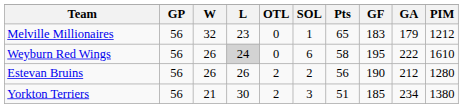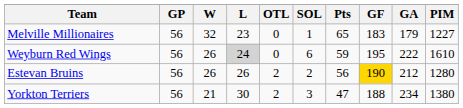 <table class="wikitable sortable" style="text-align:center">
 <tr>
 </tr>
 <tr>
 <th class="sortable"; style=width:12em>Team</th>
 <th style=width:2.2em><abbr>GP</abbr></th>
 <th style=width:2.2em><abbr>W</abbr></th>
 <th style=width:2.2em><abbr>L</abbr></th>
 <th style=width:2.2em><abbr>OTL</abbr></th>
 <th style=width:2.2em><abbr>SOL</abbr></th>
 <th style=width:2.2em><abbr>Pts</abbr></th>
 <th style=width:2.2em><abbr>GF</abbr></th>
 <th style=width:2.2em><abbr>GA</abbr></th>
 <th style=width:2.2em><abbr>PIM</abbr></th>
 </tr>
 <tr>
 <td align="left"><a href='#'>Melville Millionaires</a></td>
 <td>56</td>
 <td>32</td>
 <td>23</td>
 <td>0</td>
 <td>1</td>
 <td>65</td>
 <td>183</td>
 <td>179</td>
-<td>1212</td>
+<td>1227</td>
 </tr>
 <tr>
 <td align="left"><a href='#'>Weyburn Red Wings</a></td>
 <td>56</td>
 <td>26</td>
 <td style="background: lightgrey;">24</td>
 <td>0</td>
 <td>6</td>
-<td>58</td>
+<td>59</td>
 <td>195</td>
 <td>222</td>
 <td>1610</td>
 </tr>
 <tr>
 <td align="left"><a href='#'>Estevan Bruins</a></td>
 <td>56</td>
 <td>26</td>
 <td>26</td>
 <td>2</td>
 <td>2</td>
 <td>56</td>
-<td>190</td>
+<td style="background: gold;">190</td>
 <td>212</td>
 <td>1280</td>
 </tr>
 <tr>
 <td align="left"><a href='#'>Yorkton Terriers</a></td>
 <td>56</td>
 <td>21</td>
 <td>30</td>
 <td>2</td>
 <td>3</td>
-<td>51</td>
-<td>185</td>
+<td>47</td>
+<td>188</td>
 <td>234</td>
 <td>1380</td>
 </tr>
 </table>
